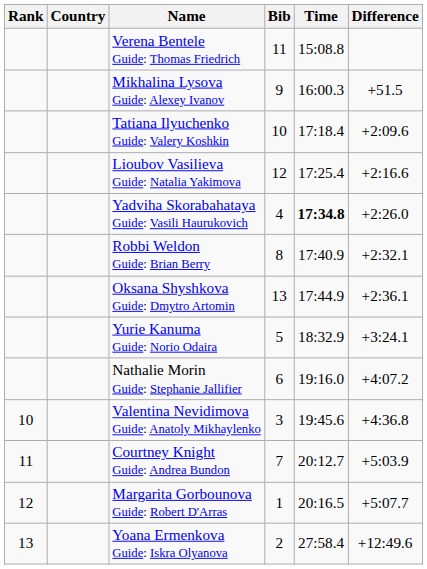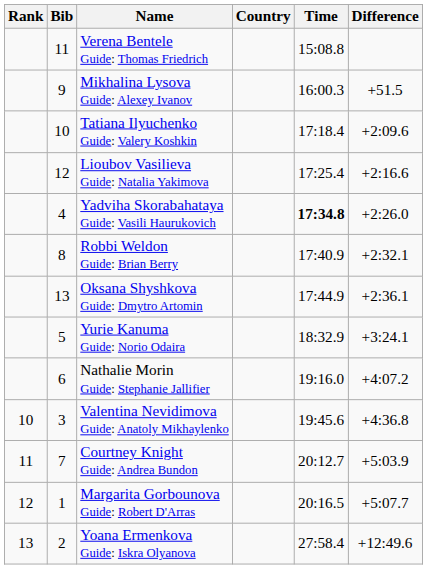 <table class="wikitable sortable" style="text-align:center">
 <tr>
 <th>Rank</th>
+<th>Bib</th>
+<th>Name</th>
 <th>Country</th>
-<th>Name</th>
-<th>Bib</th>
 <th>Time</th>
 <th>Difference</th>
 </tr>
 <tr>
 <td></td>
+<td>11</td>
+<td align=left><a href='#'>Verena Bentele</a><br><small><a href='#'>Guide</a>: <a href='#'>Thomas Friedrich</a></small></td>
 <td align=left></td>
-<td align=left><a href='#'>Verena Bentele</a><br><small><a href='#'>Guide</a>: <a href='#'>Thomas Friedrich</a></small></td>
-<td>11</td>
 <td>15:08.8</td>
 <td></td>
 </tr>
 <tr>
 <td></td>
+<td>9</td>
+<td align=left><a href='#'>Mikhalina Lysova</a><br><small><a href='#'>Guide</a>: <a href='#'>Alexey Ivanov</a></small></td>
 <td align=left></td>
-<td align=left><a href='#'>Mikhalina Lysova</a><br><small><a href='#'>Guide</a>: <a href='#'>Alexey Ivanov</a></small></td>
-<td>9</td>
 <td>16:00.3</td>
 <td>+51.5</td>
 </tr>
 <tr>
 <td></td>
+<td>10</td>
+<td align=left><a href='#'>Tatiana Ilyuchenko</a><br><small><a href='#'>Guide</a>: <a href='#'>Valery Koshkin</a></small></td>
 <td align=left></td>
-<td align=left><a href='#'>Tatiana Ilyuchenko</a><br><small><a href='#'>Guide</a>: <a href='#'>Valery Koshkin</a></small></td>
-<td>10</td>
 <td>17:18.4</td>
 <td>+2:09.6</td>
 </tr>
 <tr>
 <td></td>
+<td>12</td>
+<td align=left><a href='#'>Lioubov Vasilieva</a><br><small><a href='#'>Guide</a>: <a href='#'>Natalia Yakimova</a></small></td>
 <td align=left></td>
-<td align=left><a href='#'>Lioubov Vasilieva</a><br><small><a href='#'>Guide</a>: <a href='#'>Natalia Yakimova</a></small></td>
-<td>12</td>
 <td>17:25.4</td>
 <td>+2:16.6</td>
 </tr>
 <tr>
 <td></td>
+<td>4</td>
+<td align=left><a href='#'>Yadviha Skorabahataya</a><br><small><a href='#'>Guide</a>: <a href='#'>Vasili Haurukovich</a></small></td>
 <td align=left></td>
-<td align=left><a href='#'>Yadviha Skorabahataya</a><br><small><a href='#'>Guide</a>: <a href='#'>Vasili Haurukovich</a></small></td>
-<td>4</td>
 <td><strong>17:34.8</strong></td>
 <td>+2:26.0</td>
 </tr>
 <tr>
 <td></td>
+<td>8</td>
+<td align=left><a href='#'>Robbi Weldon</a><br><small><a href='#'>Guide</a>: <a href='#'>Brian Berry</a></small></td>
 <td align=left></td>
-<td align=left><a href='#'>Robbi Weldon</a><br><small><a href='#'>Guide</a>: <a href='#'>Brian Berry</a></small></td>
-<td>8</td>
 <td>17:40.9</td>
 <td>+2:32.1</td>
 </tr>
 <tr>
 <td></td>
+<td>13</td>
+<td align=left><a href='#'>Oksana Shyshkova</a><br><small><a href='#'>Guide</a>: <a href='#'>Dmytro Artomin</a></small></td>
 <td align=left></td>
-<td align=left><a href='#'>Oksana Shyshkova</a><br><small><a href='#'>Guide</a>: <a href='#'>Dmytro Artomin</a></small></td>
-<td>13</td>
 <td>17:44.9</td>
 <td>+2:36.1</td>
 </tr>
 <tr>
 <td></td>
+<td>5</td>
+<td align=left><a href='#'>Yurie Kanuma</a><br><small><a href='#'>Guide</a>: <a href='#'>Norio Odaira</a></small></td>
 <td align=left></td>
-<td align=left><a href='#'>Yurie Kanuma</a><br><small><a href='#'>Guide</a>: <a href='#'>Norio Odaira</a></small></td>
-<td>5</td>
 <td>18:32.9</td>
 <td>+3:24.1</td>
 </tr>
 <tr>
 <td></td>
+<td>6</td>
+<td align=left>Nathalie Morin<br><small><a href='#'>Guide</a>: <a href='#'>Stephanie Jallifier</a></small></td>
 <td align=left></td>
-<td align=left>Nathalie Morin<br><small><a href='#'>Guide</a>: <a href='#'>Stephanie Jallifier</a></small></td>
-<td>6</td>
 <td>19:16.0</td>
 <td>+4:07.2</td>
 </tr>
 <tr>
 <td>10</td>
+<td>3</td>
+<td align=left><a href='#'>Valentina Nevidimova</a><br><small><a href='#'>Guide</a>: <a href='#'>Anatoly Mikhaylenko</a></small></td>
 <td align=left></td>
-<td align=left><a href='#'>Valentina Nevidimova</a><br><small><a href='#'>Guide</a>: <a href='#'>Anatoly Mikhaylenko</a></small></td>
-<td>3</td>
 <td>19:45.6</td>
 <td>+4:36.8</td>
 </tr>
 <tr>
 <td>11</td>
+<td>7</td>
+<td align=left><a href='#'>Courtney Knight</a><br><small><a href='#'>Guide</a>: <a href='#'>Andrea Bundon</a></small></td>
 <td align=left></td>
-<td align=left><a href='#'>Courtney Knight</a><br><small><a href='#'>Guide</a>: <a href='#'>Andrea Bundon</a></small></td>
-<td>7</td>
 <td>20:12.7</td>
 <td>+5:03.9</td>
 </tr>
 <tr>
 <td>12</td>
+<td>1</td>
+<td align=left><a href='#'>Margarita Gorbounova</a><br><small><a href='#'>Guide</a>: <a href='#'>Robert D'Arras</a></small></td>
 <td align=left></td>
-<td align=left><a href='#'>Margarita Gorbounova</a><br><small><a href='#'>Guide</a>: <a href='#'>Robert D'Arras</a></small></td>
-<td>1</td>
 <td>20:16.5</td>
 <td>+5:07.7</td>
 </tr>
 <tr>
 <td>13</td>
+<td>2</td>
+<td align=left><a href='#'>Yoana Ermenkova</a><br><small><a href='#'>Guide</a>: <a href='#'>Iskra Olyanova</a></small></td>
 <td align=left></td>
-<td align=left><a href='#'>Yoana Ermenkova</a><br><small><a href='#'>Guide</a>: <a href='#'>Iskra Olyanova</a></small></td>
-<td>2</td>
 <td>27:58.4</td>
 <td>+12:49.6</td>
 </tr>
 </table>
